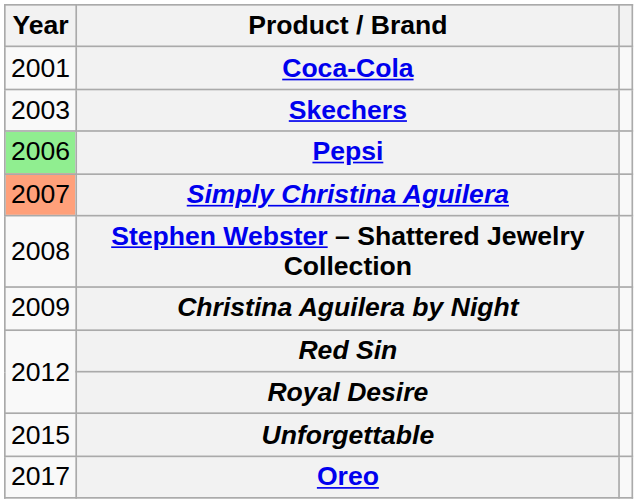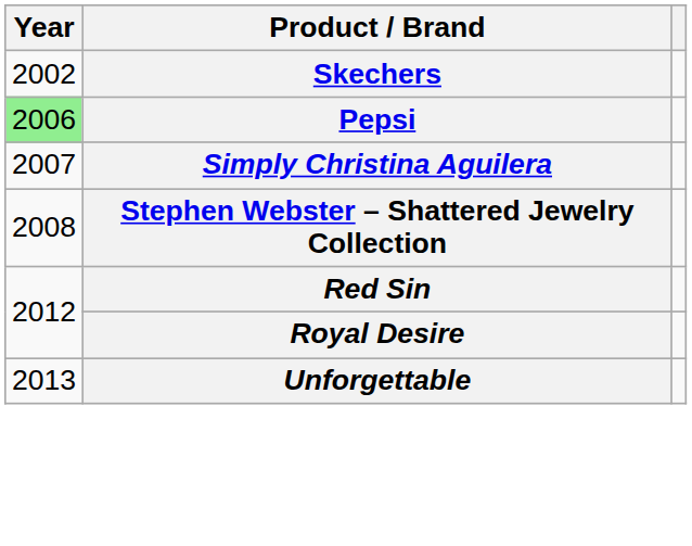 <table class="wikitable sortable plainrowheaders" style="text-align: center;">
 <tr>
 <th scope="col">Year</th>
 <th scope="col" style="width: 20em;">Product / Brand</th>
 <th scope="col" class="unsortable"></th>
 </tr>
 <tr>
-<td>2001</td>
-<th scope="row"><a href='#'>Coca-Cola</a></th>
-<td></td>
-</tr>
-<tr>
-<td>2003</td>
+<td>2002</td>
 <th scope="row"><a href='#'>Skechers</a></th>
 <td></td>
 </tr>
 <tr>
 <td style="background: lightgreen;">2006</td>
 <th scope="row"><a href='#'>Pepsi</a></th>
 <td></td>
 </tr>
 <tr>
-<td style="background: lightsalmon;">2007</td>
+<td>2007</td>
 <th scope="row"><em><a href='#'>Simply Christina Aguilera</a></em></th>
 <td></td>
 </tr>
 <tr>
 <td>2008</td>
 <th scope="row"><a href='#'>Stephen Webster</a> – Shattered Jewelry Collection</th>
-<td></td>
-</tr>
-<tr>
-<td>2009</td>
-<th scope="row"><em>Christina Aguilera by Night</em></th>
 <td></td>
 </tr>
 <tr>
 <td rowspan="2">2012</td>
 <th scope="row"><em>Red Sin</em></th>
 <td></td>
 </tr>
 <tr>
 <th scope="row"><em>Royal Desire</em></th>
 <td></td>
 </tr>
 <tr>
-<td>2015</td>
+<td>2013</td>
 <th scope="row"><em>Unforgettable</em></th>
 <td></td>
 </tr>
-<tr>
-<td>2017</td>
-<th scope="row"><a href='#'>Oreo</a></th>
-<td></td>
-</tr>
 </table>
